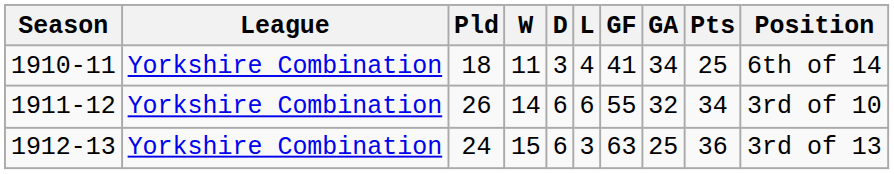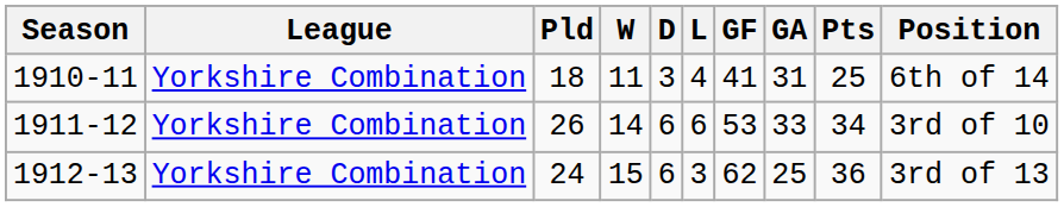 <table class="wikitable">
 <tr>
 <th>Season</th>
 <th>League</th>
 <th>Pld</th>
 <th>W</th>
 <th>D</th>
 <th>L</th>
 <th>GF</th>
 <th>GA</th>
 <th>Pts</th>
 <th>Position</th>
 </tr>
 <tr style="text-align:center;">
 <td>1910-11</td>
 <td><a href='#'>Yorkshire Combination</a></td>
 <td>18</td>
 <td>11</td>
 <td>3</td>
 <td>4</td>
 <td>41</td>
-<td>34</td>
+<td>31</td>
 <td>25</td>
 <td>6th of 14</td>
 </tr>
 <tr style="text-align:center;">
 <td>1911-12</td>
 <td><a href='#'>Yorkshire Combination</a></td>
 <td>26</td>
 <td>14</td>
 <td>6</td>
 <td>6</td>
-<td>55</td>
-<td>32</td>
+<td>53</td>
+<td>33</td>
 <td>34</td>
 <td>3rd of 10</td>
 </tr>
 <tr style="text-align:center;">
 <td>1912-13</td>
 <td><a href='#'>Yorkshire Combination</a></td>
 <td>24</td>
 <td>15</td>
 <td>6</td>
 <td>3</td>
-<td>63</td>
+<td>62</td>
 <td>25</td>
 <td>36</td>
 <td>3rd of 13</td>
 </tr>
 </table>
